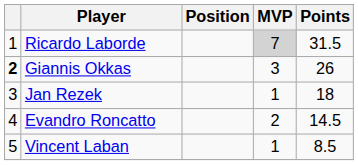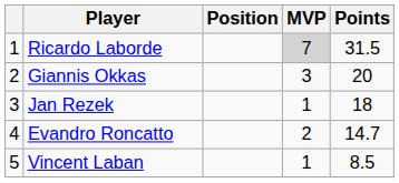 <table class="wikitable">
 <tr>
 <th></th>
 <th style="width:150px;">Player</th>
 <th>Position</th>
 <th>MVP</th>
 <th>Points</th>
 </tr>
 <tr>
 <td align=center>1</td>
 <td> <a href='#'>Ricardo Laborde</a></td>
 <td align=center></td>
 <td align=center style="background: lightgrey;">7</td>
 <td align=center>31.5</td>
 </tr>
 <tr>
-<td align=center><strong>2</strong></td>
+<td align=center>2</td>
 <td> <a href='#'>Giannis Okkas</a></td>
 <td align=center></td>
 <td align=center>3</td>
-<td align=center>26</td>
+<td align=center>20</td>
 </tr>
 <tr>
 <td align=center>3</td>
 <td> <a href='#'>Jan Rezek</a></td>
 <td align=center></td>
 <td align=center>1</td>
 <td align=center>18</td>
 </tr>
 <tr>
 <td align=center>4</td>
 <td> <a href='#'>Evandro Roncatto</a></td>
 <td align=center></td>
 <td align=center>2</td>
-<td align=center>14.5</td>
+<td align=center>14.7</td>
 </tr>
 <tr>
 <td align=center>5</td>
 <td> <a href='#'>Vincent Laban</a></td>
 <td align=center></td>
 <td align=center>1</td>
 <td align=center>8.5</td>
 </tr>
 <tr>
 </tr>
 </table>
